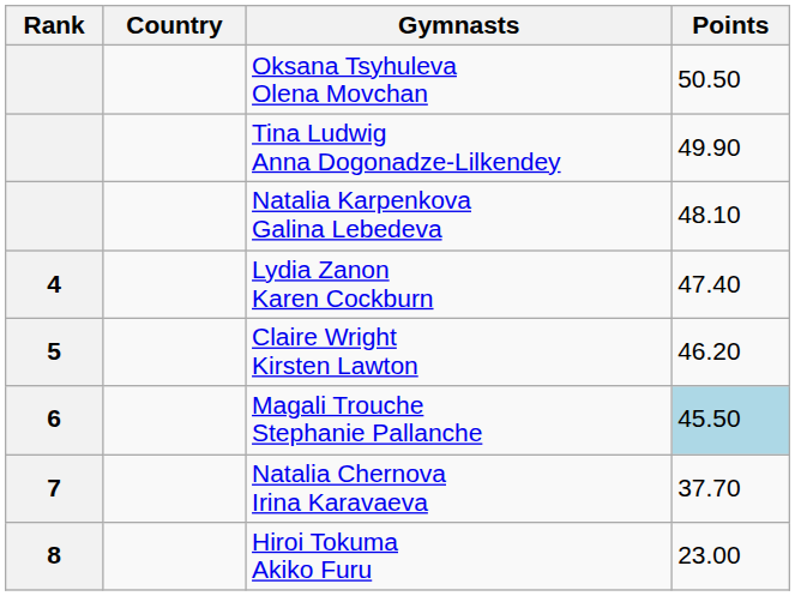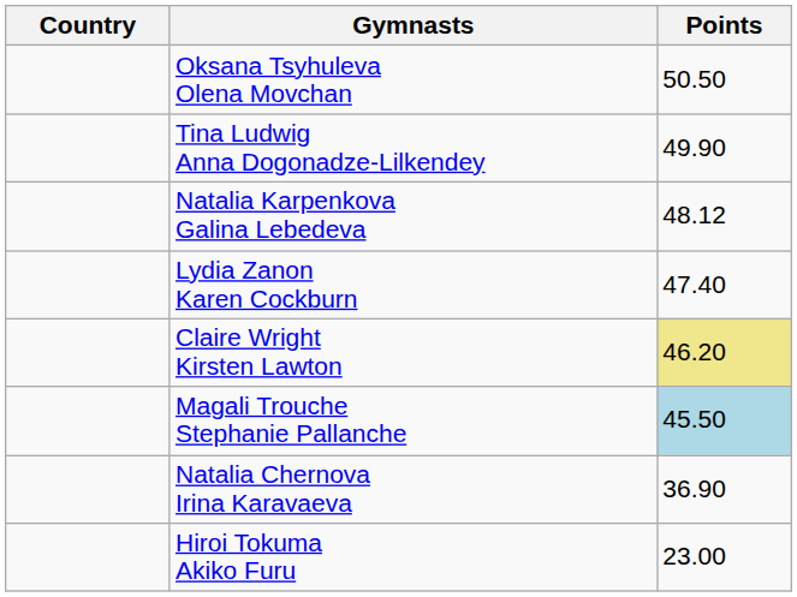 <table class="wikitable" width=500>
 <tr bgcolor="#efefef">
-<th>Rank</th>
 <th>Country</th>
 <th>Gymnasts</th>
 <th>Points</th>
 </tr>
 <tr>
-<th></th>
 <td></td>
 <td><a href='#'>Oksana Tsyhuleva</a> <br> <a href='#'>Olena Movchan</a></td>
 <td>50.50</td>
 </tr>
 <tr>
-<th></th>
 <td></td>
 <td><a href='#'>Tina Ludwig</a> <br> <a href='#'>Anna Dogonadze-Lilkendey</a></td>
 <td>49.90</td>
 </tr>
 <tr>
-<th></th>
 <td></td>
 <td><a href='#'>Natalia Karpenkova</a> <br> <a href='#'>Galina Lebedeva</a></td>
-<td>48.10</td>
+<td>48.12</td>
 </tr>
 <tr>
-<th>4</th>
 <td></td>
 <td><a href='#'>Lydia Zanon</a> <br> <a href='#'>Karen Cockburn</a></td>
 <td>47.40</td>
 </tr>
 <tr>
-<th>5</th>
 <td></td>
 <td><a href='#'>Claire Wright</a> <br> <a href='#'>Kirsten Lawton</a></td>
-<td>46.20</td>
+<td style="background: khaki;">46.20</td>
 </tr>
 <tr>
-<th>6</th>
 <td></td>
 <td><a href='#'>Magali Trouche</a> <br> <a href='#'>Stephanie Pallanche</a></td>
 <td style="background: lightblue;">45.50</td>
 </tr>
 <tr>
-<th>7</th>
 <td></td>
 <td><a href='#'>Natalia Chernova</a> <br> <a href='#'>Irina Karavaeva</a></td>
-<td>37.70</td>
+<td>36.90</td>
 </tr>
 <tr>
-<th>8</th>
 <td></td>
 <td><a href='#'>Hiroi Tokuma</a> <br> <a href='#'>Akiko Furu</a></td>
 <td>23.00</td>
 </tr>
 </table>
